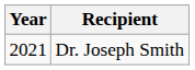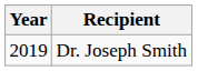 <table class="wikitable sortable">
 <tr>
 <th>Year</th>
 <th>Recipient</th>
 </tr>
 <tr>
-<td>2021</td>
+<td>2019</td>
 <td>Dr. Joseph Smith</td>
 </tr>
 </table>
